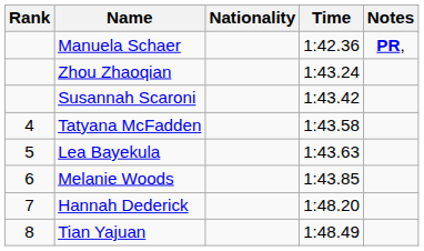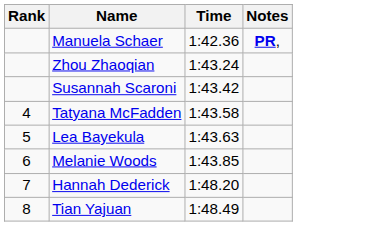 <table class="wikitable sortable" style="text-align:center">
 <tr>
 <th>Rank</th>
 <th>Name</th>
-<th>Nationality</th>
 <th>Time</th>
 <th>Notes</th>
 </tr>
 <tr>
 <td></td>
 <td align="left"><a href='#'>Manuela Schaer</a></td>
-<td align="left"></td>
 <td>1:42.36</td>
 <td><strong><a href='#'>PR</a></strong>, </td>
 </tr>
 <tr>
 <td></td>
 <td align="left"><a href='#'>Zhou Zhaoqian</a></td>
-<td align="left"></td>
 <td>1:43.24</td>
 <td></td>
 </tr>
 <tr>
 <td></td>
 <td align="left"><a href='#'>Susannah Scaroni</a></td>
-<td align="left"></td>
 <td>1:43.42</td>
 <td></td>
 </tr>
 <tr>
 <td>4</td>
 <td align="left"><a href='#'>Tatyana McFadden</a></td>
-<td align="left"></td>
 <td>1:43.58</td>
 <td></td>
 </tr>
 <tr>
 <td>5</td>
 <td align="left"><a href='#'>Lea Bayekula</a></td>
-<td align="left"></td>
 <td>1:43.63</td>
 <td></td>
 </tr>
 <tr>
 <td>6</td>
 <td align="left"><a href='#'>Melanie Woods</a></td>
-<td align="left"></td>
 <td>1:43.85</td>
 <td></td>
 </tr>
 <tr>
 <td>7</td>
 <td align="left"><a href='#'>Hannah Dederick</a></td>
-<td align="left"></td>
 <td>1:48.20</td>
 <td></td>
 </tr>
 <tr>
 <td>8</td>
 <td align="left"><a href='#'>Tian Yajuan</a></td>
-<td align="left"></td>
 <td>1:48.49</td>
 <td></td>
 </tr>
 </table>
